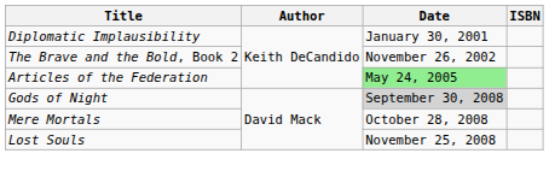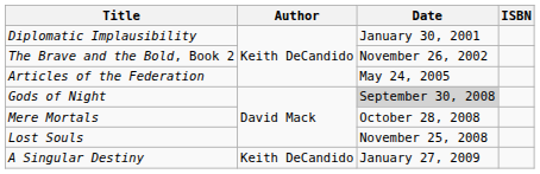 <table class="wikitable">
 <tr>
 <th>Title</th>
 <th>Author</th>
 <th>Date</th>
 <th>ISBN</th>
 </tr>
 <tr>
 <td><em>Diplomatic Implausibility</em></td>
 <td rowspan="3">Keith DeCandido</td>
 <td>January 30, 2001</td>
 <td></td>
 </tr>
 <tr>
 <td><em>The Brave and the Bold</em>, Book 2</td>
 <td>November 26, 2002</td>
 <td></td>
 </tr>
 <tr>
 <td><em>Articles of the Federation</em></td>
-<td style="background: lightgreen;">May 24, 2005</td>
+<td>May 24, 2005</td>
 <td></td>
 </tr>
 <tr>
 <td><em>Gods of Night</em></td>
 <td rowspan="3">David Mack</td>
 <td style="background: lightgrey;">September 30, 2008</td>
 <td></td>
 </tr>
 <tr>
 <td><em>Mere Mortals</em></td>
 <td>October 28, 2008</td>
 <td></td>
 </tr>
 <tr>
 <td><em>Lost Souls</em></td>
 <td>November 25, 2008</td>
 <td></td>
 </tr>
+<tr>
+<td><em>A Singular Destiny</em></td>
+<td>Keith DeCandido</td>
+<td>January 27, 2009</td>
+<td></td>
+</tr>
 </table>
